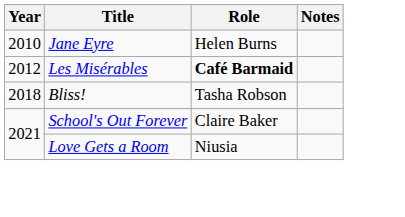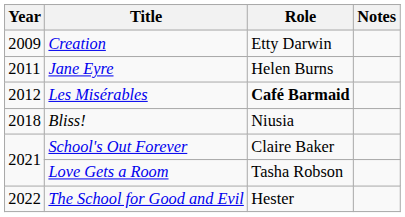 <table class="wikitable sortable">
 <tr>
 <th>Year</th>
 <th>Title</th>
 <th>Role</th>
 <th class="unsortable">Notes</th>
 </tr>
 <tr>
-<td>2010</td>
+<td>2009</td>
+<td><em><a href='#'>Creation</a></em></td>
+<td>Etty Darwin</td>
+<td></td>
+</tr>
+<tr>
+<td>2011</td>
 <td><em><a href='#'>Jane Eyre</a></em></td>
 <td>Helen Burns</td>
 <td></td>
 </tr>
 <tr>
 <td>2012</td>
 <td><em><a href='#'>Les Misérables</a></em></td>
 <td><strong>Café Barmaid</strong></td>
 <td></td>
 </tr>
 <tr>
 <td>2018</td>
 <td><em>Bliss!</em></td>
-<td>Tasha Robson</td>
+<td>Niusia</td>
 <td></td>
 </tr>
 <tr>
 <td rowspan="2">2021</td>
 <td><em><a href='#'>School's Out Forever</a></em></td>
 <td>Claire Baker</td>
 <td></td>
 </tr>
 <tr>
 <td><em><a href='#'>Love Gets a Room</a></em></td>
-<td>Niusia</td>
+<td>Tasha Robson</td>
+<td></td>
+</tr>
+<tr>
+<td>2022</td>
+<td><em><a href='#'> The School for Good and Evil</a></em></td>
+<td>Hester</td>
 <td></td>
 </tr>
 </table>
